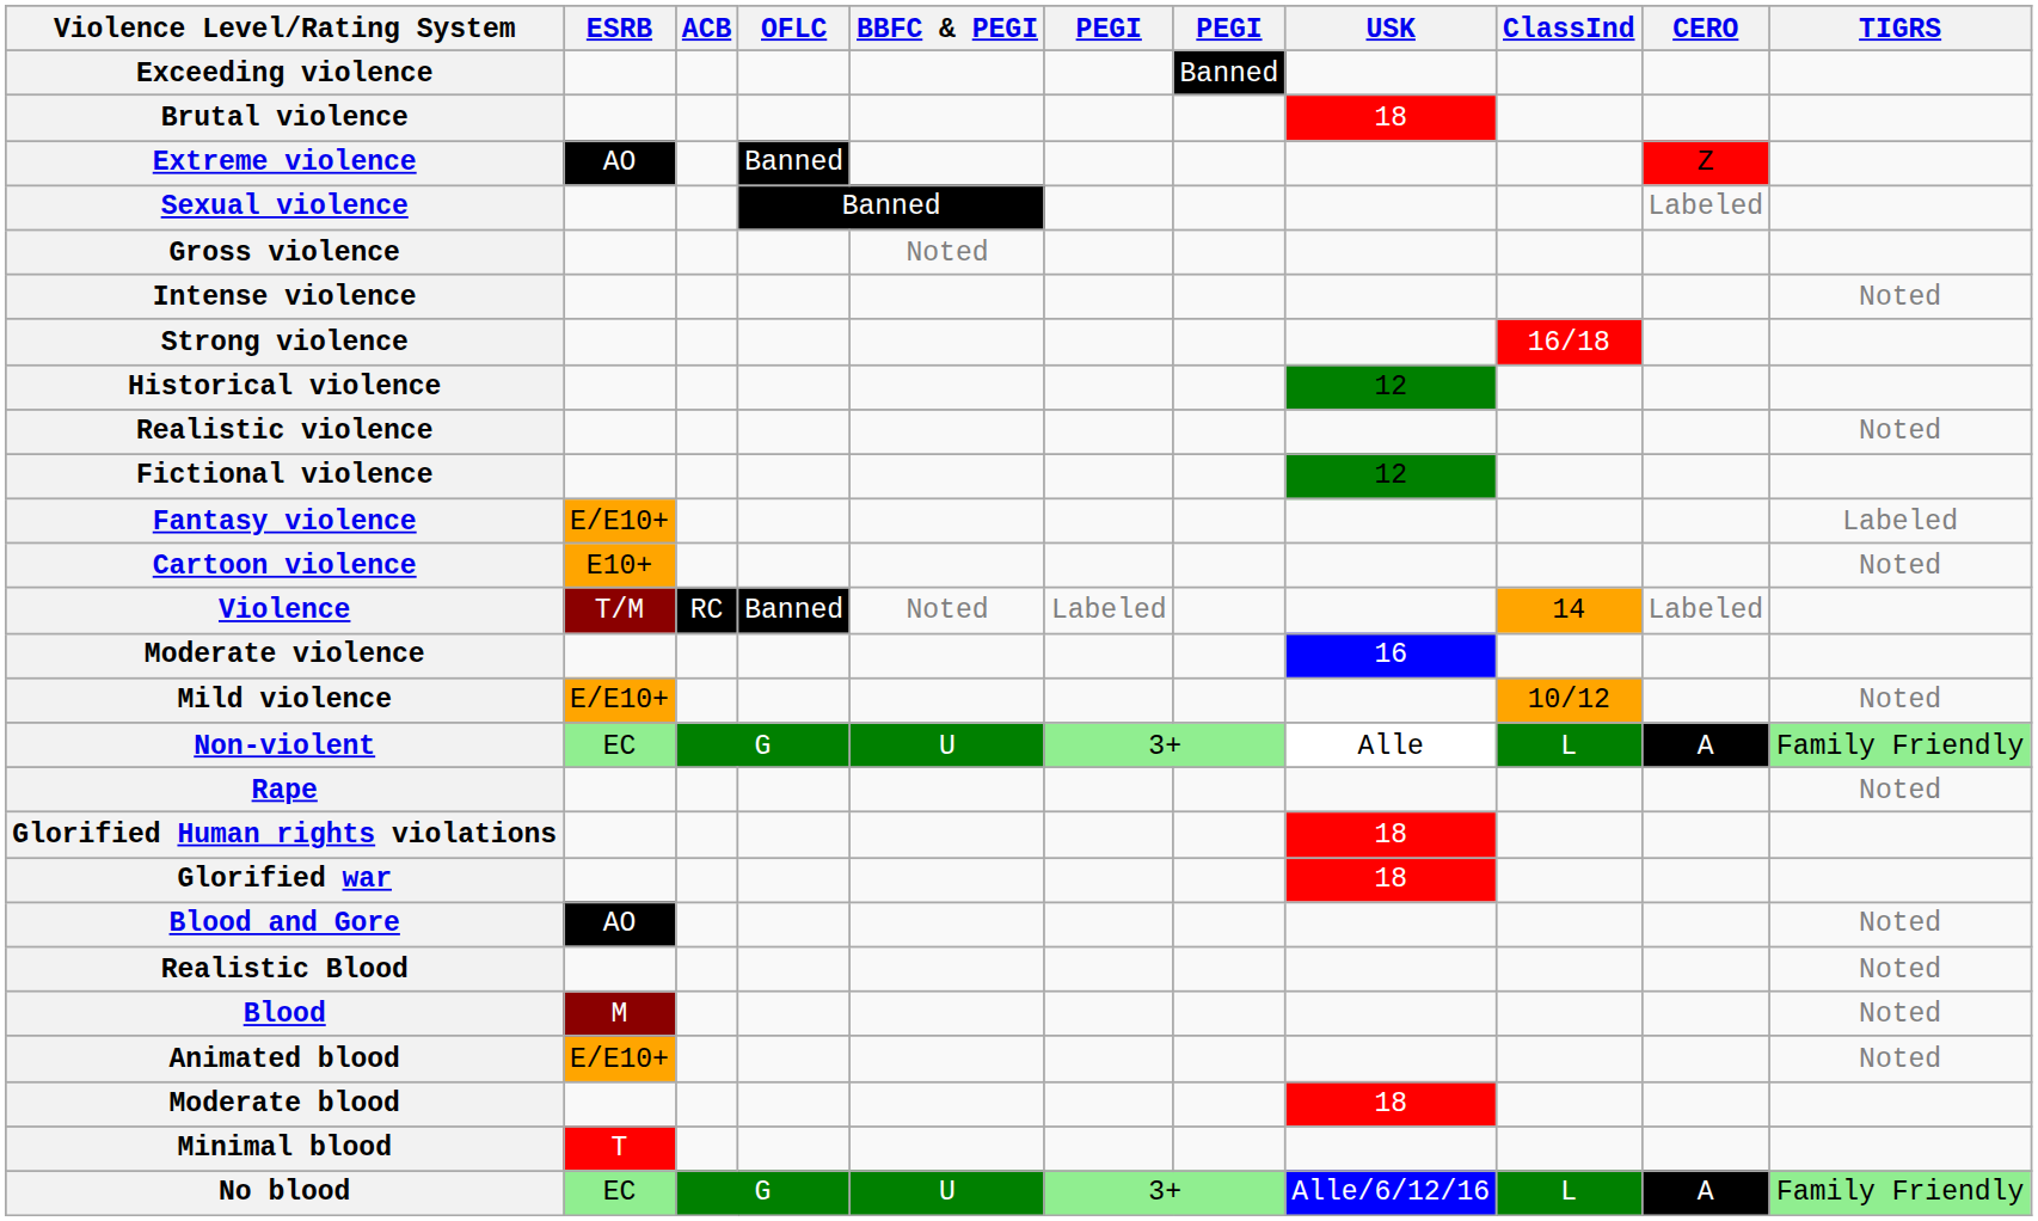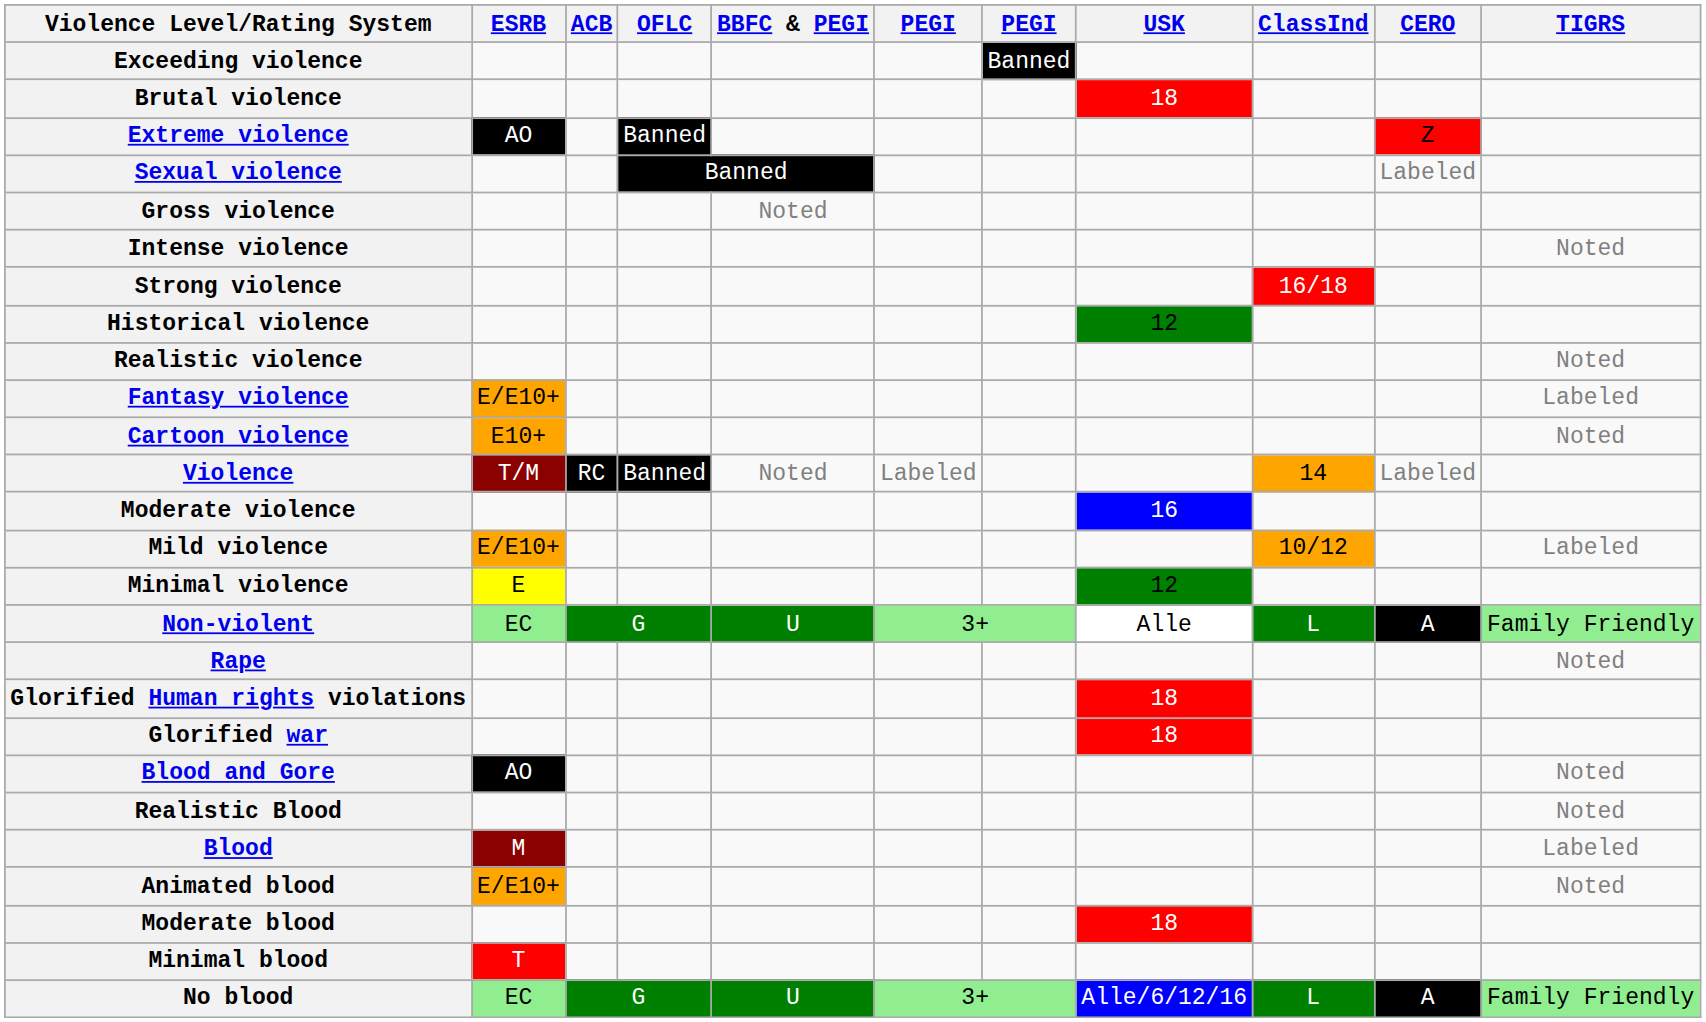 <table class="wikitable collapsible collapsed" style="text-align:center">
 <tr>
 <th>Violence Level/Rating System</th>
 <th>   <a href='#'>ESRB</a></th>
 <th> <a href='#'>ACB</a></th>
 <th> <a href='#'>OFLC</a></th>
 <th> <a href='#'>BBFC</a> & <a href='#'>PEGI</a></th>
 <th> <a href='#'>PEGI</a></th>
 <th> <a href='#'>PEGI</a></th>
 <th> <a href='#'>USK</a></th>
 <th> <a href='#'>ClassInd</a></th>
 <th> <a href='#'>CERO</a></th>
 <th><a href='#'>TIGRS</a></th>
 </tr>
 <tr>
 <th>Exceeding violence</th>
 <td style="color:gray;"></td>
 <td style="color:gray;"></td>
 <td style="color:gray;"></td>
 <td style="color:gray;"></td>
 <td style="color:gray;"></td>
 <td style="background:black; color:white;">Banned</td>
 <td style="color:gray;"></td>
 <td style="color:gray;"></td>
 <td style="color:gray;"></td>
 <td style="color:gray;"></td>
 </tr>
 <tr>
 <th>Brutal violence</th>
 <td style="color:gray;"></td>
 <td style="color:gray;"></td>
 <td style="color:gray;"></td>
 <td style="color:gray;"></td>
 <td style="color:gray;"></td>
 <td style="color:gray;"></td>
 <td style="background:red; color:white;">18</td>
 <td style="color:gray;"></td>
 <td style="color:gray;"></td>
 <td style="color:gray;"></td>
 </tr>
 <tr>
 <th><a href='#'>Extreme violence</a></th>
 <td style="background:black; color:white;">AO</td>
 <td style="color:gray;"></td>
 <td style="background:black; color:white;">Banned</td>
 <td style="color:gray;"></td>
 <td style="color:gray;"></td>
 <td style="color:gray;"></td>
 <td style="color:gray;"></td>
 <td style="color:gray;"></td>
 <td style="background:red; color white">Z</td>
 <td style="color:gray;"></td>
 </tr>
 <tr>
 <th><a href='#'>Sexual violence</a></th>
 <td style="color:gray;"></td>
 <td style="color:gray;"></td>
 <td colspan="2" style="background:black; color:white;">Banned</td>
 <td style="color:gray;"></td>
 <td style="color:gray;"></td>
 <td style="color:gray;"></td>
 <td style="color:gray;"></td>
 <td style="color:gray;">Labeled</td>
 <td style="color:gray;"></td>
 </tr>
 <tr>
 <th>Gross violence</th>
 <td style="color:gray;"></td>
 <td style="color:gray;"></td>
 <td style="color:gray;"></td>
 <td style="color:gray;">Noted</td>
 <td style="color:gray;"></td>
 <td style="color:gray;"></td>
 <td style="color:gray;"></td>
 <td style="color:gray;"></td>
 <td style="color:gray;"></td>
 <td style="color:gray;"></td>
 </tr>
 <tr>
 <th>Intense violence</th>
 <td style="color:gray;"></td>
 <td style="color:gray;"></td>
 <td style="color:gray;"></td>
 <td style="color:gray;"></td>
 <td style="color:gray;"></td>
 <td style="color:gray;"></td>
 <td style="color:gray;"></td>
 <td style="color:gray;"></td>
 <td style="color:gray;"></td>
 <td style="color:gray;">Noted</td>
 </tr>
 <tr>
 <th>Strong violence</th>
 <td style="color:gray;"></td>
 <td style="color:gray;"></td>
 <td style="color:gray;"></td>
 <td style="color:gray;"></td>
 <td style="color:gray;"></td>
 <td style="color:gray;"></td>
 <td style="color:gray;"></td>
 <td style="background:red; color:white;">16/18</td>
 <td style="color:gray;"></td>
 <td style="color:gray;"></td>
 </tr>
 <tr>
 <th>Historical violence</th>
 <td style="color:gray;"></td>
 <td style="color:gray;"></td>
 <td style="color:gray;"></td>
 <td style="color:gray;"></td>
 <td style="color:gray;"></td>
 <td style="color:gray;"></td>
 <td style="background:green;">12</td>
 <td style="color:gray;"></td>
 <td style="color:gray;"></td>
 <td style="color:gray;"></td>
 </tr>
 <tr>
 <th>Realistic violence</th>
 <td style="color:gray;"></td>
 <td style="color:gray;"></td>
 <td style="color:gray;"></td>
 <td style="color:gray;"></td>
 <td style="color:gray;"></td>
 <td style="color:gray;"></td>
 <td style="color:gray;"></td>
 <td style="color:gray;"></td>
 <td style="color:gray;"></td>
 <td style="color:gray;">Noted</td>
 </tr>
 <tr>
-<th>Fictional violence</th>
-<td style="color:gray;"></td>
-<td style="color:gray;"></td>
-<td style="color:gray;"></td>
-<td style="color:gray;"></td>
-<td style="color:gray;"></td>
-<td style="color:gray;"></td>
-<td style="background:green;">12</td>
-<td style="color:gray;"></td>
-<td style="color:gray;"></td>
-<td style="color:gray;"></td>
-</tr>
-<tr>
 <th><a href='#'>Fantasy violence</a></th>
 <td style="background:orange;">E/E10+</td>
 <td style="color:gray;"></td>
 <td style="color:gray;"></td>
 <td style="color:gray;"></td>
 <td style="color:gray;"></td>
 <td style="color:gray;"></td>
 <td style="color:gray;"></td>
 <td style="color:gray;"></td>
 <td style="color:gray;"></td>
 <td style="color:gray;">Labeled</td>
 </tr>
 <tr>
 <th><a href='#'>Cartoon violence</a></th>
 <td style="background:orange;">E10+</td>
 <td style="color:gray;"></td>
 <td style="color:gray;"></td>
 <td style="color:gray;"></td>
 <td style="color:gray;"></td>
 <td style="color:gray;"></td>
 <td style="color:gray;"></td>
 <td style="color:gray;"></td>
 <td style="color:gray;"></td>
 <td style="color:gray;">Noted</td>
 </tr>
 <tr>
 <th><a href='#'>Violence</a></th>
 <td style="background:darkred; color:white;">T/M</td>
 <td style="background:black; color:white;">RC</td>
 <td style="background:black; color:white;">Banned</td>
 <td style="color:gray;">Noted</td>
 <td style="color:gray;">Labeled</td>
 <td style="color:gray;"></td>
 <td style="color:gray;"></td>
 <td style="background:orange;">14</td>
 <td style="color:gray;">Labeled</td>
 <td style="color:gray;"></td>
 </tr>
 <tr>
 <th>Moderate violence</th>
 <td style="color:gray;"></td>
 <td style="color:gray;"></td>
 <td style="color:gray;"></td>
 <td style="color:gray;"></td>
 <td style="color:gray;"></td>
 <td style="color:gray;"></td>
 <td style="background:blue; color:white;">16</td>
 <td style="color:gray;"></td>
 <td style="color:gray;"></td>
 <td style="color:gray;"></td>
 </tr>
 <tr>
 <th>Mild violence</th>
 <td style="background:orange;">E/E10+</td>
 <td style="color:gray;"></td>
 <td style="color:gray;"></td>
 <td style="color:gray;"></td>
 <td style="color:gray;"></td>
 <td style="color:gray;"></td>
 <td style="color:gray;"></td>
 <td style="background:orange;">10/12</td>
 <td style="color:gray;"></td>
-<td style="color:gray;">Noted</td>
+<td style="color:gray;">Labeled</td>
+</tr>
+<tr>
+<th>Minimal violence</th>
+<td style="background:yellow;">E</td>
+<td style="color:gray;"></td>
+<td style="color:gray;"></td>
+<td style="color:gray;"></td>
+<td style="color:gray;"></td>
+<td style="color:gray;"></td>
+<td style="background:green;">12</td>
+<td style="color:gray;"></td>
+<td style="color:gray;"></td>
+<td style="color:gray;"></td>
 </tr>
 <tr>
 <th><a href='#'>Non-violent</a></th>
 <td style="background:lightgreen;">EC</td>
 <td colspan="2" style="background:green; color:white;">G</td>
 <td style="background:green; color:white;">U</td>
 <td colspan="2" style="background:lightgreen">3+</td>
 <td style="background:white;">Alle</td>
 <td style="background:green; color:white;">L</td>
 <td style="background:black; color:white;">A</td>
 <td style="background:lightgreen;">Family Friendly</td>
 </tr>
 <tr>
 <th><a href='#'>Rape</a></th>
 <td style="color:gray;"></td>
 <td style="color:gray;"></td>
 <td style="color:gray;"></td>
 <td style="color:gray;"></td>
 <td style="color:gray;"></td>
 <td style="color:gray;"></td>
 <td style="color:gray;"></td>
 <td style="color:gray;"></td>
 <td style="color:gray;"></td>
 <td style="color:gray;">Noted</td>
 </tr>
 <tr>
 <th>Glorified <a href='#'>Human rights</a> violations</th>
 <td style="color:gray;"></td>
 <td style="color:gray;"></td>
 <td style="color:gray;"></td>
 <td style="color:gray;"></td>
 <td style="color:gray;"></td>
 <td style="color:gray;"></td>
 <td style="background:red; color:white;">18</td>
 <td style="color:gray;"></td>
 <td style="color:gray;"></td>
 <td style="color:gray;"></td>
 </tr>
 <tr>
 <th>Glorified <a href='#'>war</a></th>
 <td style="color:gray;"></td>
 <td style="color:gray;"></td>
 <td style="color:gray;"></td>
 <td style="color:gray;"></td>
 <td style="color:gray;"></td>
 <td style="color:gray;"></td>
 <td style="background:red; color:white;">18</td>
 <td style="color:gray;"></td>
 <td style="color:gray;"></td>
 <td style="color:gray;"></td>
 </tr>
 <tr>
 <th><a href='#'>Blood and Gore</a></th>
 <td style="background:black; color:white;">AO</td>
 <td style="color:gray;"></td>
 <td style="color:gray;"></td>
 <td style="color:gray;"></td>
 <td style="color:gray;"></td>
 <td style="color:gray;"></td>
 <td style="color:gray;"></td>
 <td style="color:gray;"></td>
 <td style="color:gray;"></td>
 <td style="color:gray;">Noted</td>
 </tr>
 <tr>
 <th>Realistic Blood</th>
 <td style="color:gray;"></td>
 <td style="color:gray;"></td>
 <td style="color:gray;"></td>
 <td style="color:gray;"></td>
 <td style="color:gray;"></td>
 <td style="color:gray;"></td>
 <td style="color:gray;"></td>
 <td style="color:gray;"></td>
 <td style="color:gray;"></td>
 <td style="color:gray;">Noted</td>
 </tr>
 <tr>
 <th><a href='#'>Blood</a></th>
 <td style="background:darkred; color:white;">M</td>
 <td style="color:gray;"></td>
 <td style="color:gray;"></td>
 <td style="color:gray;"></td>
 <td style="color:gray;"></td>
 <td style="color:gray;"></td>
 <td style="color:gray;"></td>
 <td style="color:gray;"></td>
 <td style="color:gray;"></td>
-<td style="color:gray;">Noted</td>
+<td style="color:gray;">Labeled</td>
 </tr>
 <tr>
 <th>Animated blood</th>
 <td style="background:orange;">E/E10+</td>
 <td style="color:gray;"></td>
 <td style="color:gray;"></td>
 <td style="color:gray;"></td>
 <td style="color:gray;"></td>
 <td style="color:gray;"></td>
 <td style="color:gray;"></td>
 <td style="color:gray;"></td>
 <td style="color:gray;"></td>
 <td style="color:gray;">Noted</td>
 </tr>
 <tr>
 <th>Moderate blood</th>
 <td style="color:gray;"></td>
 <td style="color:gray;"></td>
 <td style="color:gray;"></td>
 <td style="color:gray;"></td>
 <td style="color:gray;"></td>
 <td style="color:gray;"></td>
 <td style="background:red; color:white;">18</td>
 <td style="color:gray;"></td>
 <td style="color:gray;"></td>
 <td style="color:gray;"></td>
 </tr>
 <tr>
 <th>Minimal blood</th>
 <td style="background:red; color:white;">T</td>
 <td style="color:gray;"></td>
 <td style="color:gray;"></td>
 <td style="color:gray;"></td>
 <td style="color:gray;"></td>
 <td style="color:gray;"></td>
 <td style="color:gray;"></td>
 <td style="color:gray;"></td>
 <td style="color:gray;"></td>
 <td style="color:gray;"></td>
 </tr>
 <tr>
 <th>No blood</th>
 <td style="background:lightgreen;">EC</td>
 <td colspan="2" style="background:green; color:white;">G</td>
 <td style="background:green; color:white;">U</td>
 <td colspan="2" style="background:lightgreen">3+</td>
 <td style="background:blue; color:white;">Alle/6/12/16</td>
 <td style="background:green; color:white;">L</td>
 <td style="background:black; color:white;">A</td>
 <td style="background:lightgreen;">Family Friendly</td>
 </tr>
 </table>
